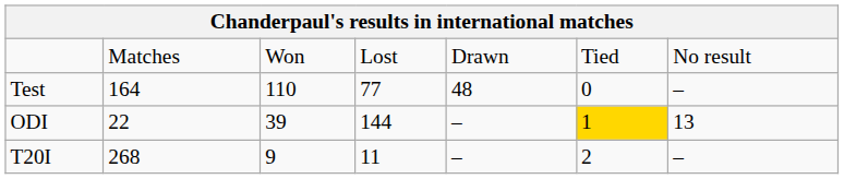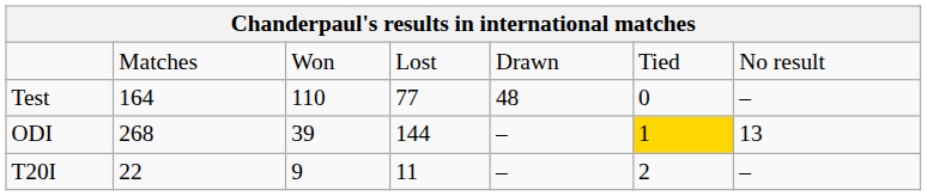 <table class="wikitable" style="float:right; margin-left:1em; width:50%;">
 <tr>
 <th colspan="7"><strong>Chanderpaul's results in international matches</strong></th>
 </tr>
 <tr>
 <td> </td>
 <td>Matches</td>
 <td>Won</td>
 <td>Lost</td>
 <td>Drawn</td>
 <td>Tied</td>
 <td>No result</td>
 </tr>
 <tr>
 <td>Test</td>
 <td>164</td>
 <td>110</td>
 <td>77</td>
 <td>48</td>
 <td>0</td>
 <td>–</td>
 </tr>
 <tr>
 <td>ODI</td>
-<td>22</td>
+<td>268</td>
 <td>39</td>
 <td>144</td>
 <td>–</td>
 <td style="background: gold;">1</td>
 <td>13</td>
 </tr>
 <tr>
 <td>T20I</td>
-<td>268</td>
+<td>22</td>
 <td>9</td>
 <td>11</td>
 <td>–</td>
 <td>2</td>
 <td>–</td>
 </tr>
 </table>
